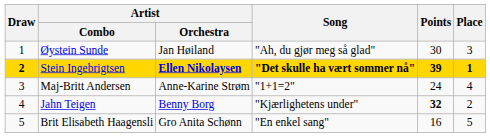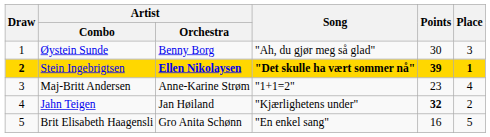 <table class="sortable wikitable" style="margin: 1em auto 1em auto; text-align:center">
 <tr>
 <th rowspan="2">Draw</th>
 <th colspan="2">Artist</th>
 <th rowspan="2">Song</th>
 <th rowspan="2">Points</th>
 <th rowspan="2">Place</th>
 </tr>
 <tr>
 <th>Combo</th>
 <th>Orchestra</th>
 </tr>
 <tr>
 <td>1</td>
 <td align="left"><a href='#'>Øystein Sunde</a></td>
-<td align="left">Jan Høiland</td>
+<td align="left"><a href='#'>Benny Borg</a></td>
 <td align="left">"Ah, du gjør meg så glad"</td>
 <td>30</td>
 <td>3</td>
 </tr>
 <tr style="background:gold;">
 <td><strong>2</strong></td>
 <td align="left"><a href='#'>Stein Ingebrigtsen</a></td>
 <td align="left"><strong><a href='#'>Ellen Nikolaysen</a></strong></td>
 <td align="left"><strong>"Det skulle ha vært sommer nå"</strong></td>
 <td><strong>39</strong></td>
 <td><strong>1</strong></td>
 </tr>
 <tr>
 <td>3</td>
 <td align="left">Maj-Britt Andersen</td>
 <td align="left">Anne-Karine Strøm</td>
 <td align="left">"1+1=2"</td>
-<td>24</td>
+<td>23</td>
 <td>4</td>
 </tr>
 <tr>
 <td>4</td>
 <td align="left"><a href='#'>Jahn Teigen</a></td>
-<td align="left"><a href='#'>Benny Borg</a></td>
+<td align="left">Jan Høiland</td>
 <td align="left">"Kjærlighetens under"</td>
 <td><strong>32</strong></td>
 <td>2</td>
 </tr>
 <tr>
 <td>5</td>
 <td align="left">Brit Elisabeth Haagensli</td>
 <td align="left">Gro Anita Schønn</td>
 <td align="left">"En enkel sang"</td>
 <td>16</td>
 <td>5</td>
 </tr>
 </table>
